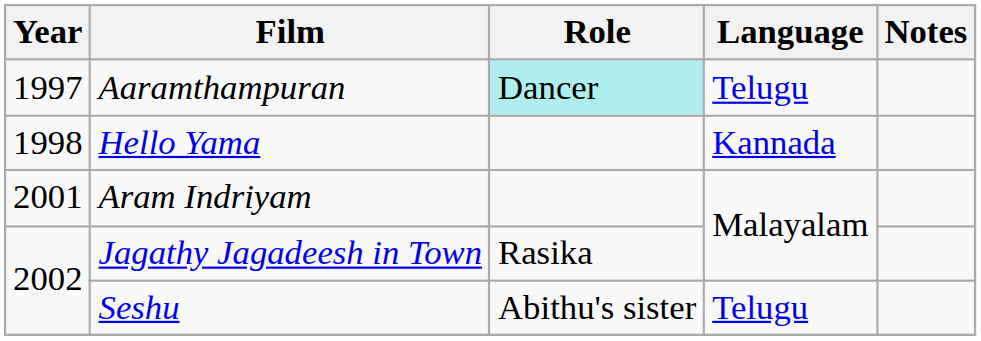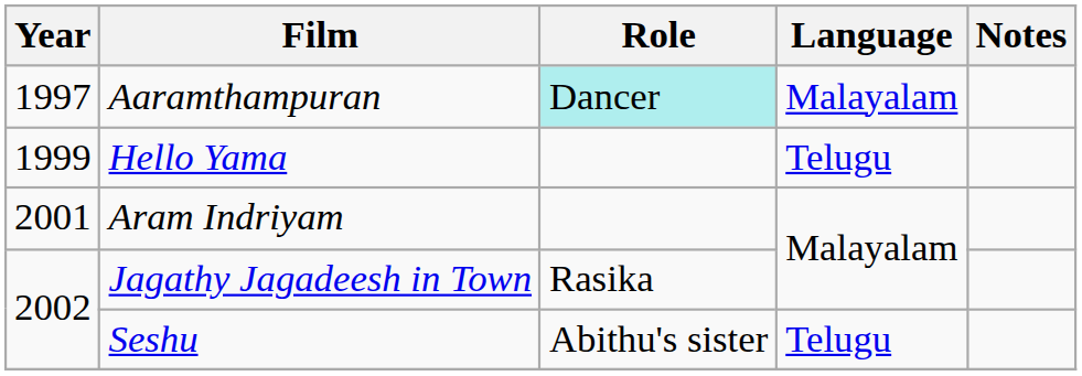 <table class="wikitable">
 <tr>
 <th>Year</th>
 <th>Film</th>
 <th>Role</th>
 <th>Language</th>
 <th>Notes</th>
 </tr>
 <tr>
 <td>1997</td>
 <td><em>Aaramthampuran</em></td>
 <td style="background: paleturquoise;">Dancer</td>
-<td><a href='#'>Telugu</a></td>
+<td><a href='#'>Malayalam</a></td>
 <td></td>
 </tr>
 <tr>
-<td>1998</td>
+<td>1999</td>
 <td><em><a href='#'>Hello Yama</a></em></td>
 <td></td>
-<td><a href='#'>Kannada</a></td>
+<td><a href='#'>Telugu</a></td>
 <td></td>
 </tr>
 <tr>
 <td>2001</td>
 <td><em>Aram Indriyam</em></td>
 <td></td>
 <td rowspan="2">Malayalam</td>
 <td></td>
 </tr>
 <tr>
 <td rowspan="2">2002</td>
 <td><em><a href='#'>Jagathy Jagadeesh in Town</a></em></td>
 <td>Rasika</td>
 <td></td>
 </tr>
 <tr>
 <td><em><a href='#'>Seshu</a></em></td>
 <td>Abithu's sister</td>
 <td><a href='#'>Telugu</a></td>
 <td></td>
 </tr>
 <tr>
 </tr>
 </table>
